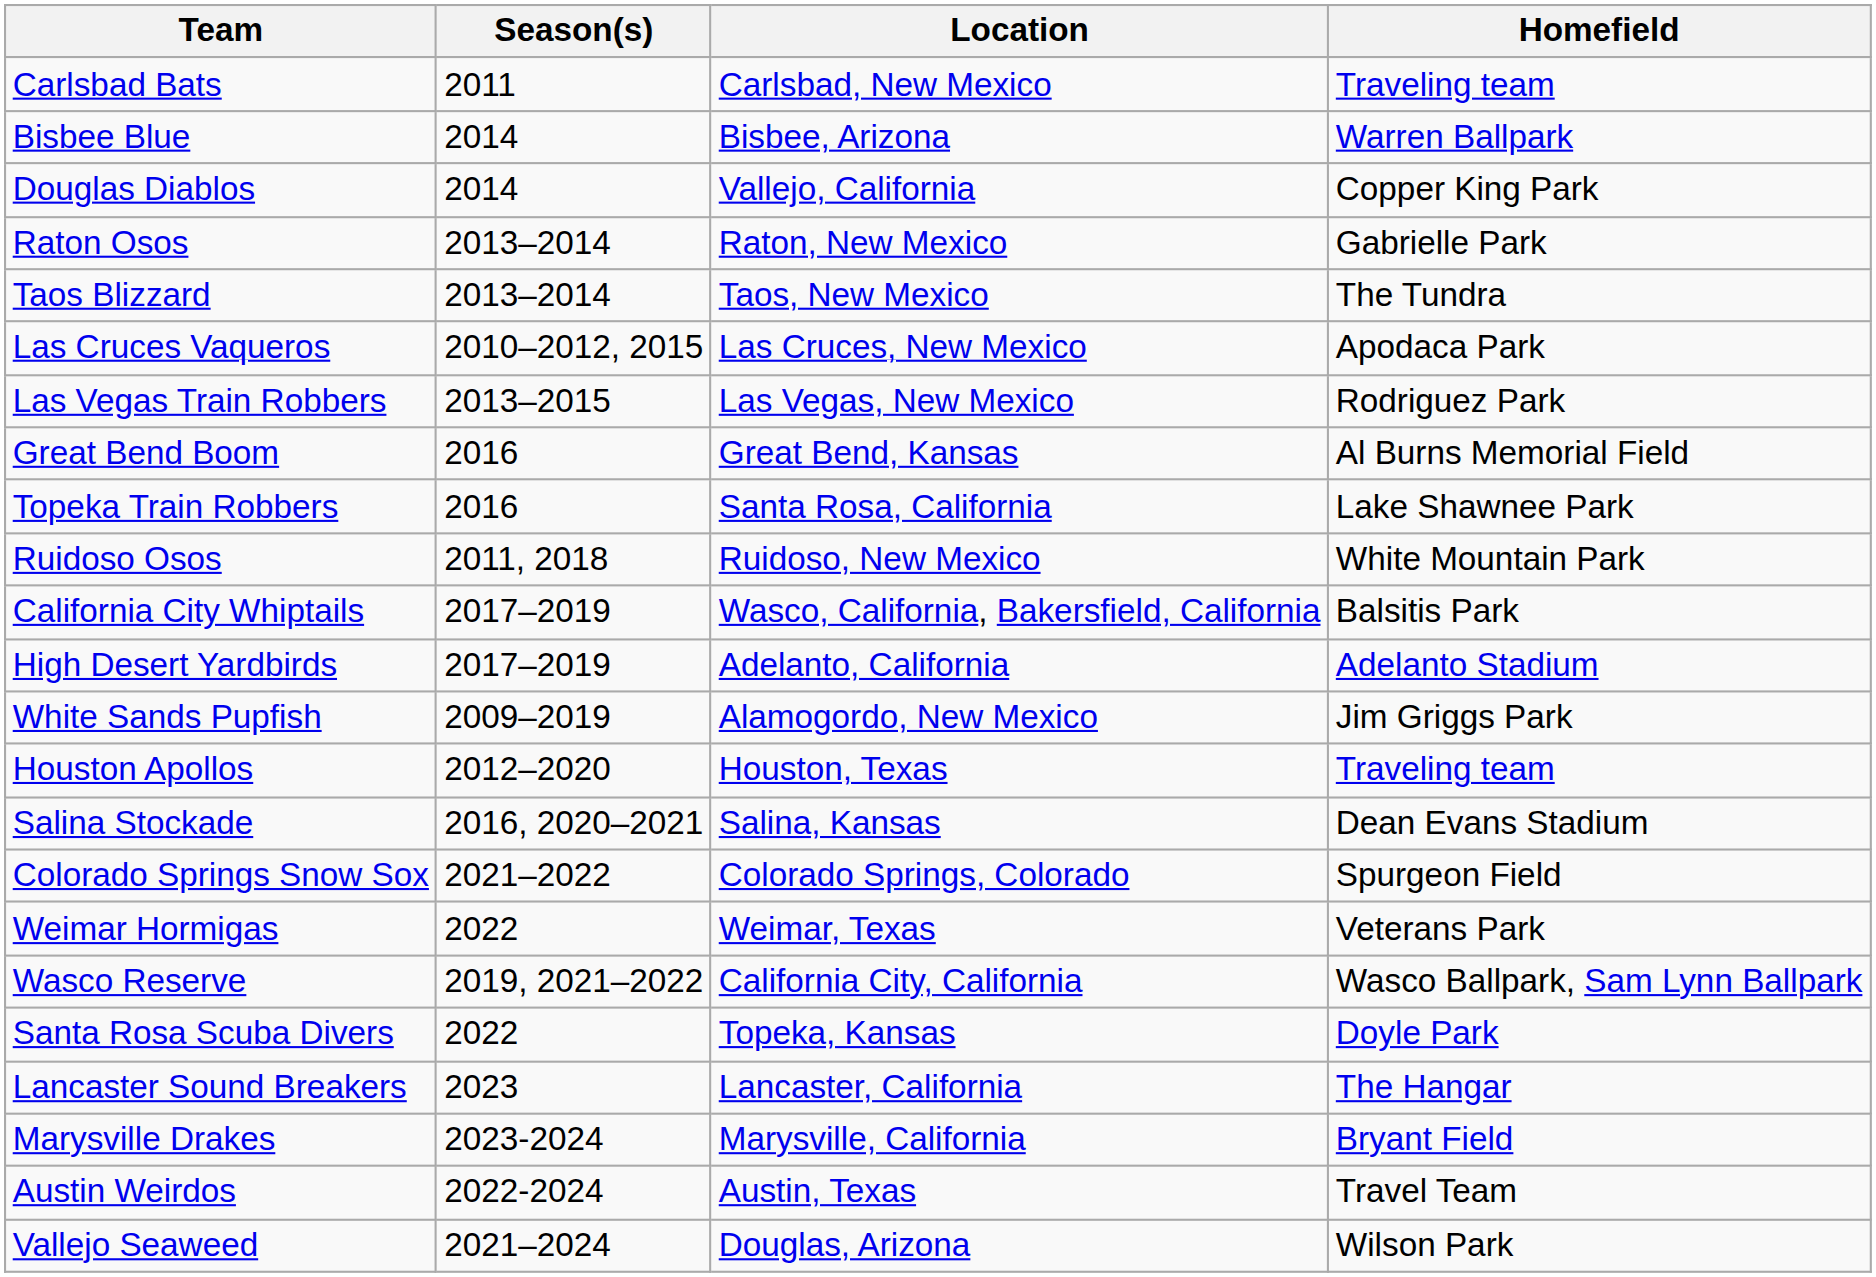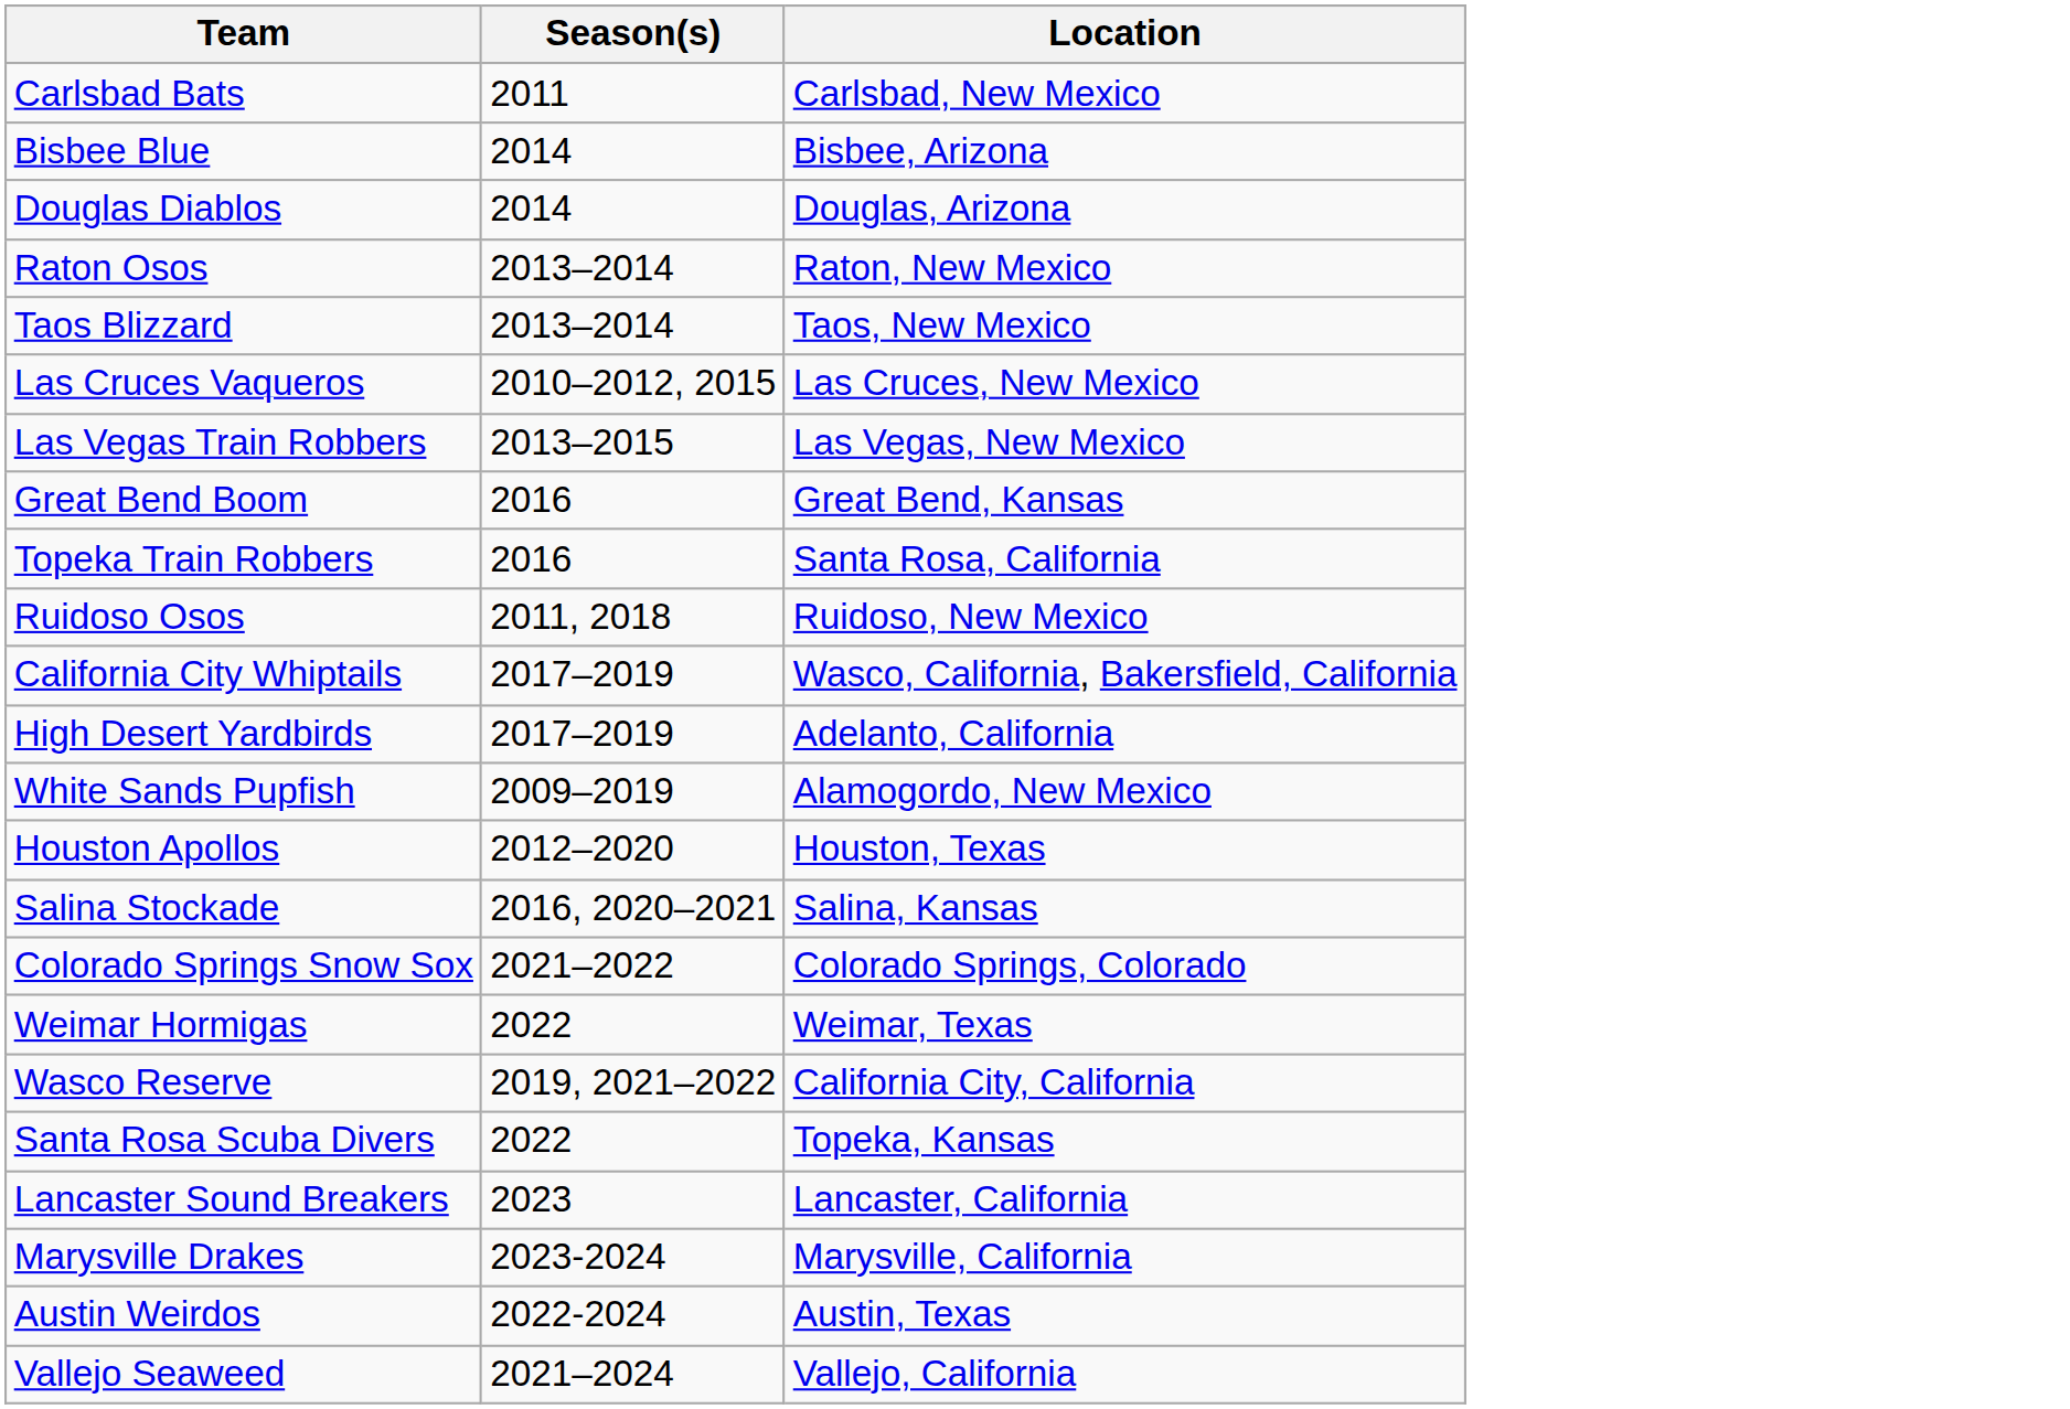 <table class="wikitable">
 <tr>
 <th>Team</th>
 <th>Season(s)</th>
 <th>Location</th>
-<th>Homefield</th>
 </tr>
 <tr>
 <td><a href='#'>Carlsbad Bats</a></td>
 <td>2011</td>
 <td><a href='#'>Carlsbad, New Mexico</a></td>
-<td><a href='#'>Traveling team</a></td>
 </tr>
 <tr>
 <td><a href='#'>Bisbee Blue</a></td>
 <td>2014</td>
 <td><a href='#'>Bisbee, Arizona</a></td>
-<td><a href='#'>Warren Ballpark</a></td>
 </tr>
 <tr>
 <td><a href='#'>Douglas Diablos</a></td>
 <td>2014</td>
-<td><a href='#'>Vallejo, California</a></td>
-<td>Copper King Park</td>
+<td><a href='#'>Douglas, Arizona</a></td>
 </tr>
 <tr>
 <td><a href='#'>Raton Osos</a></td>
 <td>2013–2014</td>
 <td><a href='#'>Raton, New Mexico</a></td>
-<td>Gabrielle Park</td>
 </tr>
 <tr>
 <td><a href='#'>Taos Blizzard</a></td>
 <td>2013–2014</td>
 <td><a href='#'>Taos, New Mexico</a></td>
-<td>The Tundra</td>
 </tr>
 <tr>
 <td><a href='#'>Las Cruces Vaqueros</a></td>
 <td>2010–2012, 2015</td>
 <td><a href='#'>Las Cruces, New Mexico</a></td>
-<td>Apodaca Park</td>
 </tr>
 <tr>
 <td><a href='#'>Las Vegas Train Robbers</a></td>
 <td>2013–2015</td>
 <td><a href='#'>Las Vegas, New Mexico</a></td>
-<td>Rodriguez Park</td>
 </tr>
 <tr>
 <td><a href='#'>Great Bend Boom</a></td>
 <td>2016</td>
 <td><a href='#'>Great Bend, Kansas</a></td>
-<td>Al Burns Memorial Field</td>
 </tr>
 <tr>
 <td><a href='#'>Topeka Train Robbers</a></td>
 <td>2016</td>
 <td><a href='#'>Santa Rosa, California</a></td>
-<td>Lake Shawnee Park</td>
 </tr>
 <tr>
 <td><a href='#'>Ruidoso Osos</a></td>
 <td>2011, 2018</td>
 <td><a href='#'>Ruidoso, New Mexico</a></td>
-<td>White Mountain Park</td>
 </tr>
 <tr>
 <td><a href='#'>California City Whiptails</a></td>
 <td>2017–2019</td>
 <td><a href='#'>Wasco, California</a>, <a href='#'>Bakersfield, California</a></td>
-<td>Balsitis Park</td>
 </tr>
 <tr>
 <td><a href='#'>High Desert Yardbirds</a></td>
 <td>2017–2019</td>
 <td><a href='#'>Adelanto, California</a></td>
-<td><a href='#'>Adelanto Stadium</a></td>
 </tr>
 <tr>
 <td><a href='#'>White Sands Pupfish</a></td>
 <td>2009–2019</td>
 <td><a href='#'>Alamogordo, New Mexico</a></td>
-<td>Jim Griggs Park</td>
 </tr>
 <tr>
 <td><a href='#'>Houston Apollos</a></td>
 <td>2012–2020</td>
 <td><a href='#'>Houston, Texas</a></td>
-<td><a href='#'>Traveling team</a></td>
 </tr>
 <tr>
 <td><a href='#'>Salina Stockade</a></td>
 <td>2016, 2020–2021</td>
 <td><a href='#'>Salina, Kansas</a></td>
-<td>Dean Evans Stadium</td>
 </tr>
 <tr>
 <td><a href='#'>Colorado Springs Snow Sox</a></td>
 <td>2021–2022</td>
 <td><a href='#'>Colorado Springs, Colorado</a></td>
-<td>Spurgeon Field </td>
 </tr>
 <tr>
 <td><a href='#'>Weimar Hormigas</a></td>
 <td>2022</td>
 <td><a href='#'>Weimar, Texas</a></td>
-<td>Veterans Park</td>
 </tr>
 <tr>
 <td><a href='#'>Wasco Reserve</a></td>
 <td>2019, 2021–2022</td>
 <td><a href='#'>California City, California</a></td>
-<td>Wasco Ballpark, <a href='#'>Sam Lynn Ballpark</a></td>
 </tr>
 <tr>
 <td><a href='#'>Santa Rosa Scuba Divers</a></td>
 <td>2022</td>
 <td><a href='#'>Topeka, Kansas</a></td>
-<td><a href='#'>Doyle Park</a></td>
 </tr>
 <tr>
 <td><a href='#'>Lancaster Sound Breakers</a></td>
 <td>2023</td>
 <td><a href='#'>Lancaster, California</a></td>
-<td><a href='#'>The Hangar</a></td>
 </tr>
 <tr>
 <td><a href='#'>Marysville Drakes</a></td>
 <td>2023-2024</td>
 <td><a href='#'>Marysville, California</a></td>
-<td><a href='#'>Bryant Field</a></td>
 </tr>
 <tr>
 <td><a href='#'>Austin Weirdos</a></td>
 <td>2022-2024</td>
 <td><a href='#'>Austin, Texas</a></td>
-<td>Travel Team</td>
 </tr>
 <tr>
 <td><a href='#'>Vallejo Seaweed</a></td>
 <td>2021–2024</td>
-<td><a href='#'>Douglas, Arizona</a></td>
-<td>Wilson Park</td>
+<td><a href='#'>Vallejo, California</a></td>
 </tr>
 </table>
